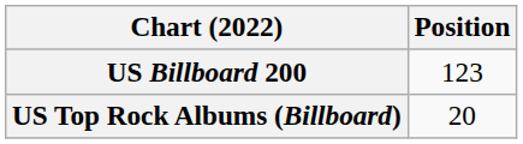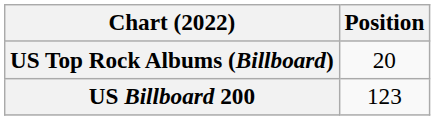 <table class="wikitable sortable plainrowheaders" style="text-align:center">
 <tr>
 <th scope="col">Chart (2022)</th>
 <th scope="col">Position</th>
 </tr>
 <tr>
+<th scope="row">US Top Rock Albums (<em>Billboard</em>)</th>
+<td>20</td>
+</tr>
+<tr>
 <th scope="row">US <em>Billboard</em> 200</th>
 <td>123</td>
 </tr>
-<tr>
-<th scope="row">US Top Rock Albums (<em>Billboard</em>)</th>
-<td>20</td>
-</tr>
 </table>
